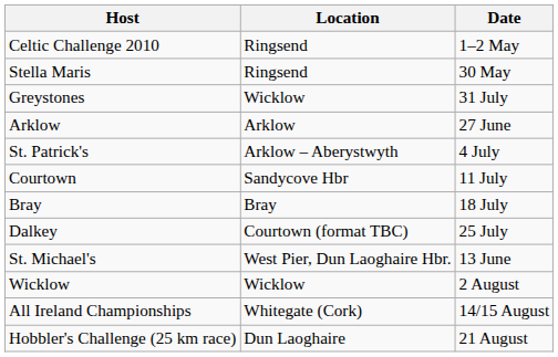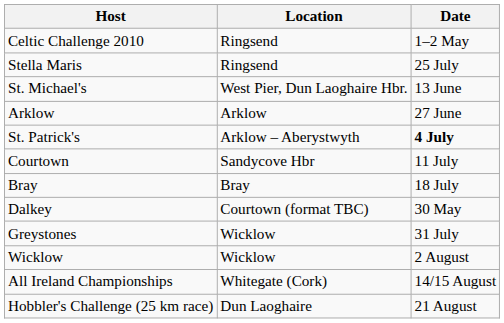 <table class="wikitable" border="1">
 <tr>
 <th>Host</th>
 <th>Location</th>
 <th>Date</th>
 </tr>
 <tr>
 <td>Celtic Challenge 2010</td>
 <td>Ringsend</td>
 <td>1–2 May</td>
 </tr>
 <tr>
 <td>Stella Maris</td>
 <td>Ringsend</td>
-<td>30 May</td>
+<td>25 July</td>
 </tr>
 <tr>
-<td>Greystones</td>
-<td>Wicklow</td>
-<td>31 July</td>
+<td>St. Michael's</td>
+<td>West Pier, Dun Laoghaire Hbr.</td>
+<td>13 June</td>
 </tr>
 <tr>
 <td>Arklow</td>
 <td>Arklow</td>
 <td>27 June</td>
 </tr>
 <tr>
 <td>St. Patrick's</td>
 <td>Arklow – Aberystwyth</td>
-<td>4 July</td>
+<td><strong>4 July</strong></td>
 </tr>
 <tr>
 <td>Courtown</td>
 <td>Sandycove Hbr</td>
 <td>11 July</td>
 </tr>
 <tr>
 <td>Bray</td>
 <td>Bray</td>
 <td>18 July</td>
 </tr>
 <tr>
 <td>Dalkey</td>
 <td>Courtown (format TBC)</td>
-<td>25 July</td>
+<td>30 May</td>
 </tr>
 <tr>
-<td>St. Michael's</td>
-<td>West Pier, Dun Laoghaire Hbr.</td>
-<td>13 June</td>
+<td>Greystones</td>
+<td>Wicklow</td>
+<td>31 July</td>
 </tr>
 <tr>
 <td>Wicklow</td>
 <td>Wicklow</td>
 <td>2 August</td>
 </tr>
 <tr>
 <td>All Ireland Championships</td>
 <td>Whitegate (Cork)</td>
 <td>14/15 August</td>
 </tr>
 <tr>
 <td>Hobbler's Challenge (25 km race)</td>
 <td>Dun Laoghaire</td>
 <td>21 August</td>
 </tr>
 </table>
